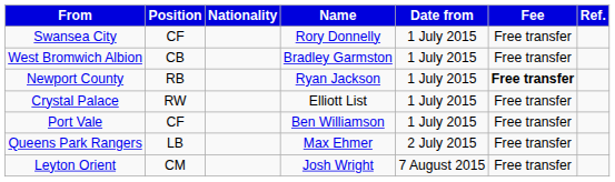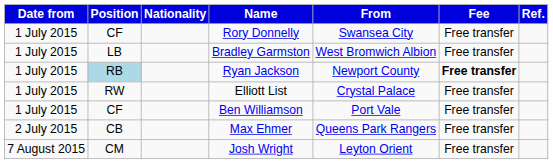 <table class="wikitable" style="text-align:center;">
 <tr>
-<th style="background:#0000DD; color:#FFFFFF;">From</th>
+<th style="background:#0000DD; color:#FFFFFF;">Date from</th>
 <th style="background:#0000DD; color:#FFFFFF;">Position</th>
 <th style="background:#0000DD; color:#FFFFFF;">Nationality</th>
 <th style="background:#0000DD; color:#FFFFFF;">Name</th>
-<th style="background:#0000DD; color:#FFFFFF;">Date from</th>
+<th style="background:#0000DD; color:#FFFFFF;">From</th>
 <th style="background:#0000DD; color:#FFFFFF;">Fee</th>
 <th style="background:#0000DD; color:#FFFFFF;">Ref.</th>
 </tr>
 <tr>
-<td><a href='#'>Swansea City</a></td>
+<td>1 July 2015</td>
 <td>CF</td>
 <td></td>
 <td><a href='#'>Rory Donnelly</a></td>
-<td>1 July 2015</td>
+<td><a href='#'>Swansea City</a></td>
 <td>Free transfer</td>
 <td></td>
 </tr>
 <tr>
-<td><a href='#'>West Bromwich Albion</a></td>
-<td>CB</td>
+<td>1 July 2015</td>
+<td>LB</td>
 <td></td>
 <td><a href='#'>Bradley Garmston</a></td>
-<td>1 July 2015</td>
+<td><a href='#'>West Bromwich Albion</a></td>
 <td>Free transfer</td>
 <td></td>
 </tr>
 <tr>
-<td><a href='#'>Newport County</a></td>
-<td>RB</td>
+<td>1 July 2015</td>
+<td style="background: lightblue;">RB</td>
 <td></td>
 <td><a href='#'>Ryan Jackson</a></td>
-<td>1 July 2015</td>
+<td><a href='#'>Newport County</a></td>
 <td><strong>Free transfer</strong></td>
 <td></td>
 </tr>
 <tr>
-<td><a href='#'>Crystal Palace</a></td>
+<td>1 July 2015</td>
 <td>RW</td>
 <td></td>
 <td>Elliott List</td>
-<td>1 July 2015</td>
+<td><a href='#'>Crystal Palace</a></td>
 <td>Free transfer</td>
 <td></td>
 </tr>
 <tr>
-<td><a href='#'>Port Vale</a></td>
+<td>1 July 2015</td>
 <td>CF</td>
 <td></td>
 <td><a href='#'>Ben Williamson</a></td>
-<td>1 July 2015</td>
+<td><a href='#'>Port Vale</a></td>
 <td>Free transfer</td>
 <td></td>
 </tr>
 <tr>
-<td><a href='#'>Queens Park Rangers</a></td>
-<td>LB</td>
+<td>2 July 2015</td>
+<td>CB</td>
 <td></td>
 <td><a href='#'>Max Ehmer</a></td>
-<td>2 July 2015</td>
+<td><a href='#'>Queens Park Rangers</a></td>
 <td>Free transfer</td>
 <td></td>
 </tr>
 <tr>
-<td><a href='#'>Leyton Orient</a></td>
+<td>7 August 2015</td>
 <td>CM</td>
 <td></td>
 <td><a href='#'>Josh Wright</a></td>
-<td>7 August 2015</td>
+<td><a href='#'>Leyton Orient</a></td>
 <td>Free transfer</td>
 <td></td>
 </tr>
 </table>
